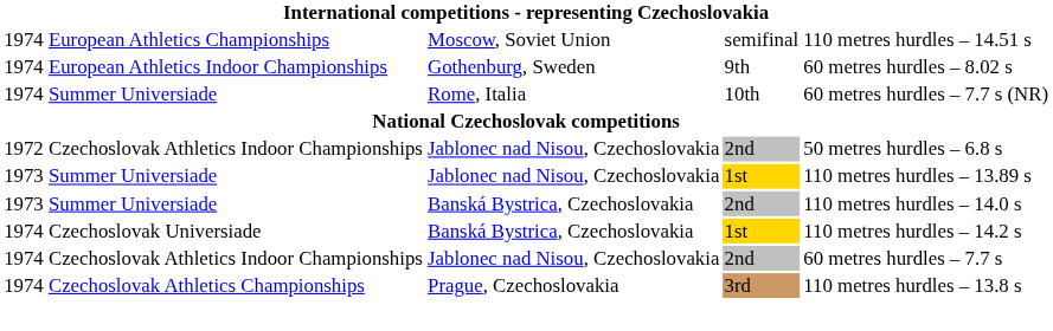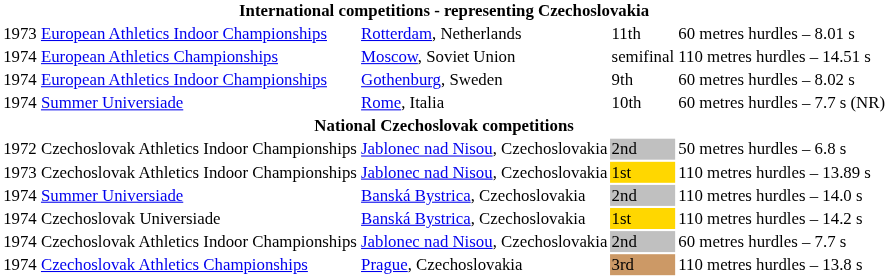 <table>
 <tr>
 <th colspan="5">International competitions - representing Czechoslovakia</th>
+</tr>
+<tr>
+<td>1973</td>
+<td><a href='#'>European Athletics Indoor Championships</a></td>
+<td><a href='#'>Rotterdam</a>, Netherlands</td>
+<td>11th</td>
+<td>60 metres hurdles – 8.01 s</td>
 </tr>
 <tr>
 <td>1974</td>
 <td><a href='#'>European Athletics Championships</a></td>
 <td><a href='#'>Moscow</a>, Soviet Union</td>
 <td>semifinal</td>
 <td>110 metres hurdles – 14.51 s</td>
 </tr>
 <tr>
 <td>1974</td>
 <td><a href='#'>European Athletics Indoor Championships</a></td>
 <td><a href='#'>Gothenburg</a>, Sweden</td>
 <td>9th</td>
 <td>60 metres hurdles – 8.02 s</td>
 </tr>
 <tr>
 <td>1974</td>
 <td><a href='#'>Summer Universiade</a></td>
 <td><a href='#'>Rome</a>, Italia</td>
 <td>10th</td>
 <td>60 metres hurdles – 7.7 s (NR)</td>
 </tr>
 <tr>
 <th colspan="5">National Czechoslovak competitions</th>
 </tr>
 <tr>
 <td>1972</td>
 <td>Czechoslovak Athletics Indoor Championships</td>
 <td><a href='#'>Jablonec nad Nisou</a>, Czechoslovakia</td>
 <td style="background-color: silver;">2nd</td>
 <td>50 metres hurdles – 6.8 s</td>
 </tr>
 <tr>
 <td>1973</td>
-<td><a href='#'>Summer Universiade</a></td>
+<td>Czechoslovak Athletics Indoor Championships</td>
 <td><a href='#'>Jablonec nad Nisou</a>, Czechoslovakia</td>
 <td style="background-color: gold;">1st</td>
 <td>110 metres hurdles – 13.89 s</td>
 </tr>
 <tr>
-<td>1973</td>
+<td>1974</td>
 <td><a href='#'>Summer Universiade</a></td>
 <td><a href='#'>Banská Bystrica</a>, Czechoslovakia</td>
 <td style="background-color:silver;">2nd</td>
 <td>110 metres hurdles – 14.0 s</td>
 </tr>
 <tr>
 <td>1974</td>
 <td>Czechoslovak Universiade</td>
 <td><a href='#'>Banská Bystrica</a>, Czechoslovakia</td>
 <td style="background-color:gold;">1st</td>
 <td>110 metres hurdles – 14.2 s</td>
 </tr>
 <tr>
 <td>1974</td>
 <td>Czechoslovak Athletics Indoor Championships</td>
 <td><a href='#'>Jablonec nad Nisou</a>, Czechoslovakia</td>
 <td style="background-color: silver;">2nd</td>
 <td>60 metres hurdles – 7.7 s</td>
 </tr>
 <tr>
 <td>1974</td>
 <td><a href='#'>Czechoslovak Athletics Championships</a></td>
 <td><a href='#'>Prague</a>, Czechoslovakia</td>
 <td style="background-color:#c96;">3rd</td>
 <td>110 metres hurdles – 13.8 s</td>
 </tr>
 </table>
